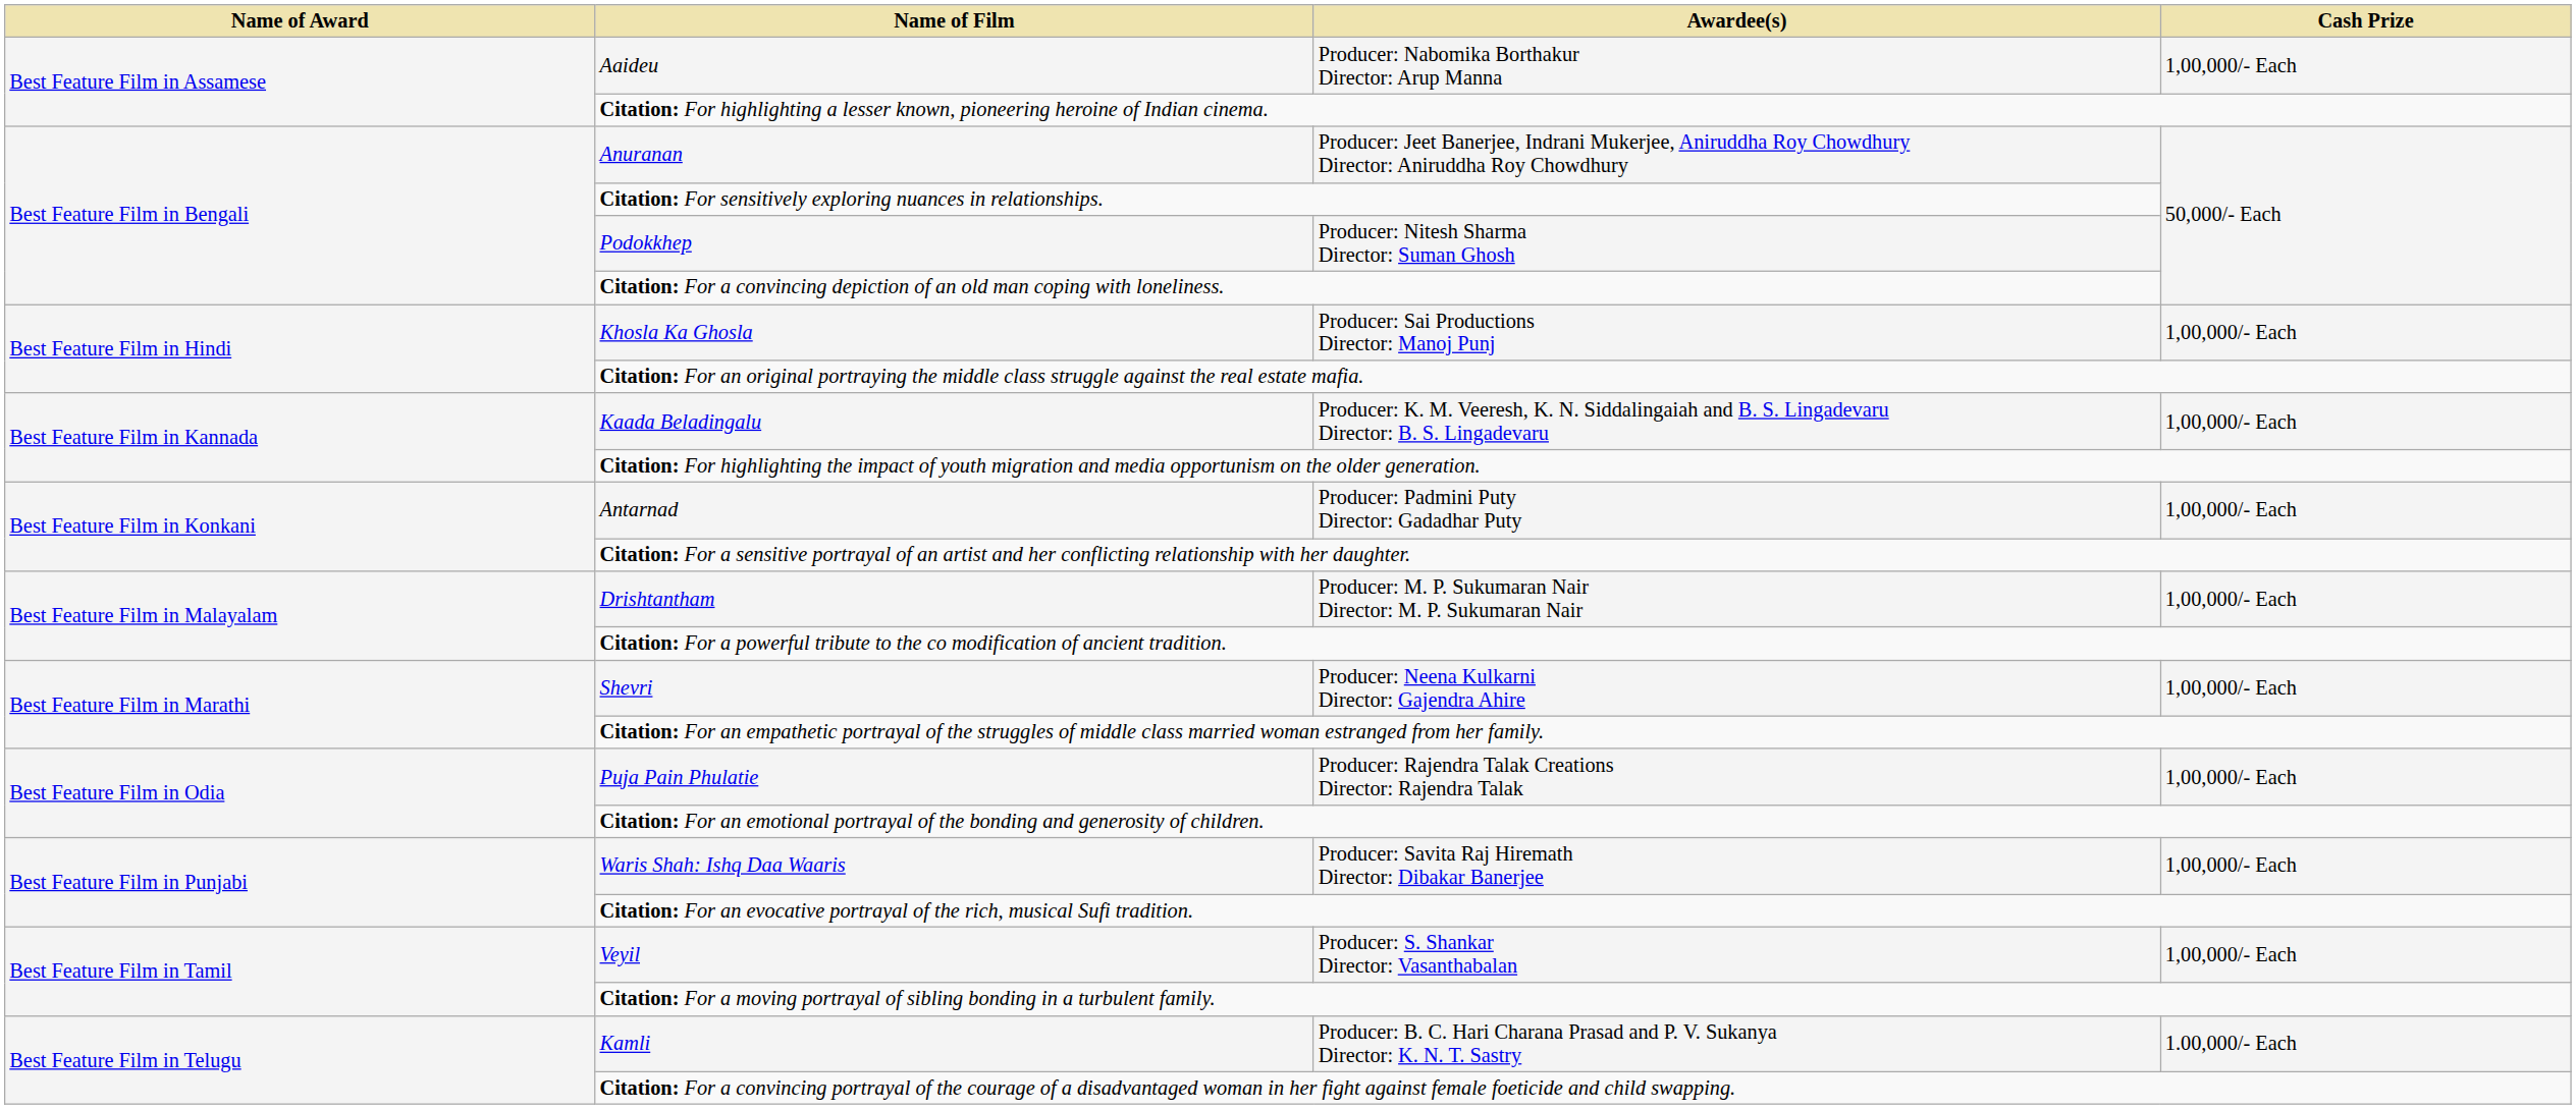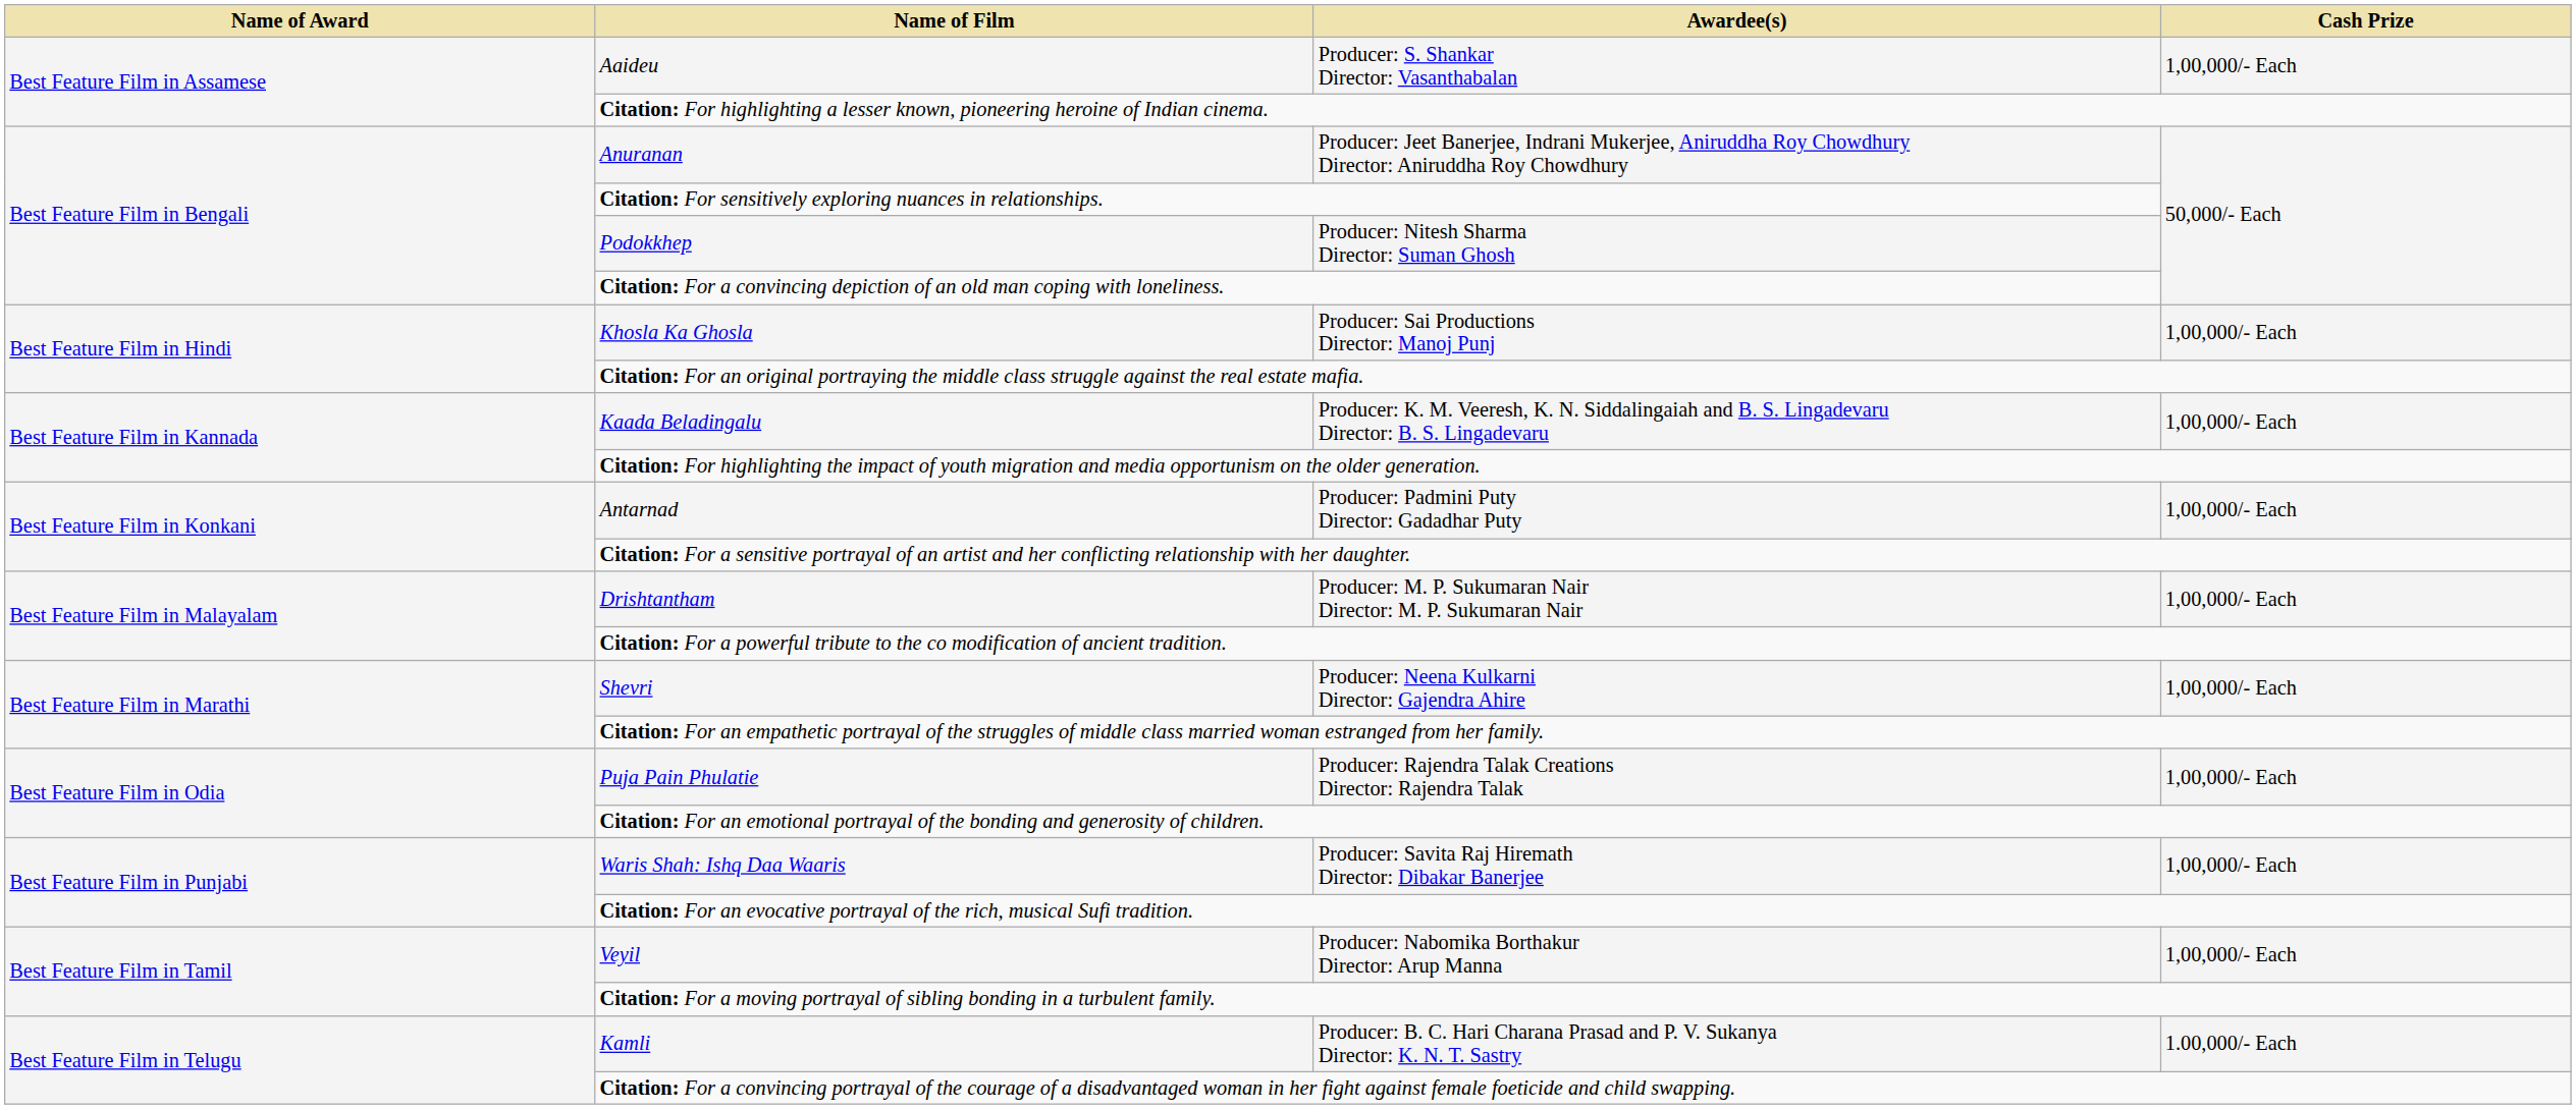 <table class="wikitable" style="width:100%;">
 <tr>
 <th style="background-color:#EFE4B0;width:23%;">Name of Award</th>
 <th style="background-color:#EFE4B0;width:28%;">Name of Film</th>
 <th style="background-color:#EFE4B0;width:33%;">Awardee(s)</th>
 <th style="background-color:#EFE4B0;width:16%;">Cash Prize</th>
 </tr>
 <tr style="background-color:#F4F4F4">
 <td rowspan="2"><a href='#'>Best Feature Film in Assamese</a></td>
 <td><em>Aaideu</em></td>
-<td>Producer: Nabomika Borthakur<br>Director: Arup Manna</td>
+<td>Producer: <a href='#'>S. Shankar</a><br>Director: <a href='#'>Vasanthabalan</a></td>
 <td> 1,00,000/- Each</td>
 </tr>
 <tr style="background-color:#F9F9F9">
 <td colspan="3"><strong>Citation:</strong> <em>For highlighting a lesser known, pioneering heroine of Indian cinema.</em></td>
 </tr>
 <tr style="background-color:#F4F4F4">
 <td rowspan="4"><a href='#'>Best Feature Film in Bengali</a></td>
 <td><em><a href='#'>Anuranan</a></em></td>
 <td>Producer: Jeet Banerjee, Indrani Mukerjee, <a href='#'>Aniruddha Roy Chowdhury</a><br>Director: Aniruddha Roy Chowdhury</td>
 <td rowspan="4"> 50,000/- Each</td>
 </tr>
 <tr style="background-color:#F9F9F9">
 <td colspan="2"><strong>Citation:</strong> <em>For sensitively exploring nuances in relationships.</em></td>
 </tr>
 <tr style="background-color:#F4F4F4">
 <td><em><a href='#'>Podokkhep</a></em></td>
 <td>Producer: Nitesh Sharma<br>Director: <a href='#'>Suman Ghosh</a></td>
 </tr>
 <tr style="background-color:#F9F9F9">
 <td colspan="2"><strong>Citation:</strong> <em>For a convincing depiction of an old man coping with loneliness.</em></td>
 </tr>
 <tr style="background-color:#F4F4F4">
 <td rowspan="2"><a href='#'>Best Feature Film in Hindi</a></td>
 <td><em><a href='#'>Khosla Ka Ghosla</a></em></td>
 <td>Producer: Sai Productions<br>Director: <a href='#'>Manoj Punj</a></td>
 <td> 1,00,000/- Each</td>
 </tr>
 <tr style="background-color:#F9F9F9">
 <td colspan="3"><strong>Citation:</strong> <em>For an original portraying the middle class struggle against the real estate mafia.</em></td>
 </tr>
 <tr style="background-color:#F4F4F4">
 <td rowspan="2"><a href='#'>Best Feature Film in Kannada</a></td>
 <td><em><a href='#'>Kaada Beladingalu</a></em></td>
 <td>Producer: K. M. Veeresh, K. N. Siddalingaiah and <a href='#'>B. S. Lingadevaru</a><br>Director: <a href='#'>B. S. Lingadevaru</a></td>
 <td> 1,00,000/- Each</td>
 </tr>
 <tr style="background-color:#F9F9F9">
 <td colspan="3"><strong>Citation:</strong> <em>For highlighting the impact of youth migration and media opportunism on the older generation.</em></td>
 </tr>
 <tr style="background-color:#F4F4F4">
 <td rowspan="2"><a href='#'>Best Feature Film in Konkani</a></td>
 <td><em>Antarnad</em></td>
 <td>Producer: Padmini Puty<br>Director: Gadadhar Puty</td>
 <td> 1,00,000/- Each</td>
 </tr>
 <tr style="background-color:#F9F9F9">
 <td colspan="3"><strong>Citation:</strong> <em>For a sensitive portrayal of an artist and her conflicting relationship with her daughter.</em></td>
 </tr>
 <tr style="background-color:#F4F4F4">
 <td rowspan="2"><a href='#'>Best Feature Film in Malayalam</a></td>
 <td><em><a href='#'>Drishtantham</a></em></td>
 <td>Producer: M. P. Sukumaran Nair<br>Director: M. P. Sukumaran Nair</td>
 <td> 1,00,000/- Each</td>
 </tr>
 <tr style="background-color:#F9F9F9">
 <td colspan="3"><strong>Citation:</strong> <em>For a powerful tribute to the co modification of ancient tradition.</em></td>
 </tr>
 <tr style="background-color:#F4F4F4">
 <td rowspan="2"><a href='#'>Best Feature Film in Marathi</a></td>
 <td><em><a href='#'>Shevri</a></em></td>
 <td>Producer: <a href='#'>Neena Kulkarni</a><br>Director: <a href='#'>Gajendra Ahire</a></td>
 <td> 1,00,000/- Each</td>
 </tr>
 <tr style="background-color:#F9F9F9">
 <td colspan="3"><strong>Citation:</strong> <em>For an empathetic portrayal of the struggles of middle class married woman estranged from her family.</em></td>
 </tr>
 <tr style="background-color:#F4F4F4">
 <td rowspan="2"><a href='#'>Best Feature Film in Odia</a></td>
 <td><em><a href='#'>Puja Pain Phulatie</a></em></td>
 <td>Producer: Rajendra Talak Creations<br>Director: Rajendra Talak</td>
 <td> 1,00,000/- Each</td>
 </tr>
 <tr style="background-color:#F9F9F9">
 <td colspan="3"><strong>Citation:</strong> <em>For an emotional portrayal of the bonding and generosity of children.</em></td>
 </tr>
 <tr style="background-color:#F4F4F4">
 <td rowspan="2"><a href='#'>Best Feature Film in Punjabi</a></td>
 <td><em><a href='#'>Waris Shah: Ishq Daa Waaris</a></em></td>
 <td>Producer: Savita Raj Hiremath<br>Director: <a href='#'>Dibakar Banerjee</a></td>
 <td> 1,00,000/- Each</td>
 </tr>
 <tr style="background-color:#F9F9F9">
 <td colspan="3"><strong>Citation:</strong> <em>For an evocative portrayal of the rich, musical Sufi tradition.</em></td>
 </tr>
 <tr style="background-color:#F4F4F4">
 <td rowspan="2"><a href='#'>Best Feature Film in Tamil</a></td>
 <td><em><a href='#'>Veyil</a></em></td>
-<td>Producer: <a href='#'>S. Shankar</a><br>Director: <a href='#'>Vasanthabalan</a></td>
+<td>Producer: Nabomika Borthakur<br>Director: Arup Manna</td>
 <td> 1,00,000/- Each</td>
 </tr>
 <tr style="background-color:#F9F9F9">
 <td colspan="3"><strong>Citation:</strong> <em>For a moving portrayal of sibling bonding in a turbulent family.</em></td>
 </tr>
 <tr style="background-color:#F4F4F4">
 <td rowspan="2"><a href='#'>Best Feature Film in Telugu</a></td>
 <td><em><a href='#'>Kamli</a></em></td>
 <td>Producer: B. C. Hari Charana Prasad and P. V. Sukanya<br>Director: <a href='#'>K. N. T. Sastry</a></td>
 <td> 1.00,000/- Each</td>
 </tr>
 <tr style="background-color:#F9F9F9">
 <td colspan="3"><strong>Citation:</strong> <em>For a convincing portrayal of the courage of a disadvantaged woman in her fight against female foeticide and child swapping.</em></td>
 </tr>
 </table>
